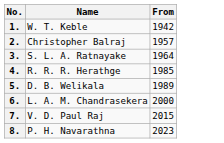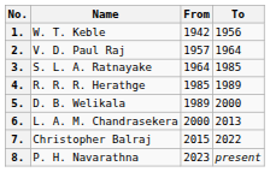 <table class="wikitable">
 <tr>
 <th>No.</th>
 <th>Name</th>
 <th>From</th>
+<th>To</th>
 </tr>
 <tr>
 <th>1.</th>
 <td>W. T. Keble</td>
 <td>1942</td>
+<td>1956</td>
 </tr>
 <tr>
 <th>2.</th>
-<td>Christopher Balraj</td>
+<td>V. D. Paul Raj</td>
 <td>1957</td>
+<td>1964</td>
 </tr>
 <tr>
 <th>3.</th>
 <td>S. L. A. Ratnayake</td>
 <td>1964</td>
+<td>1985</td>
 </tr>
 <tr>
 <th>4.</th>
 <td>R. R. R. Herathge</td>
 <td>1985</td>
+<td>1989</td>
 </tr>
 <tr>
 <th>5.</th>
 <td>D. B. Welikala</td>
 <td>1989</td>
+<td>2000</td>
 </tr>
 <tr>
 <th>6.</th>
 <td>L. A. M. Chandrasekera</td>
 <td>2000</td>
+<td>2013</td>
 </tr>
 <tr>
 <th>7.</th>
-<td>V. D. Paul Raj</td>
+<td>Christopher Balraj</td>
 <td>2015</td>
+<td>2022</td>
 </tr>
 <tr>
 <th>8.</th>
 <td>P. H. Navarathna</td>
 <td>2023</td>
+<td><em>present</em></td>
 </tr>
 </table>
